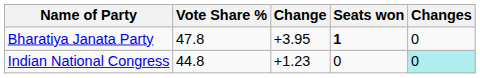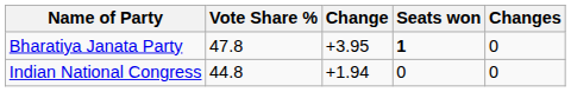 <table class="wikitable sortable">
 <tr>
 <th>Name of Party</th>
 <th>Vote Share %</th>
 <th>Change</th>
 <th>Seats won</th>
 <th>Changes</th>
 </tr>
 <tr>
 <td><a href='#'>Bharatiya Janata Party</a></td>
 <td>47.8</td>
 <td>+3.95</td>
 <td><strong>1</strong></td>
 <td>0</td>
 </tr>
 <tr>
 <td><a href='#'>Indian National Congress</a></td>
 <td>44.8</td>
-<td>+1.23</td>
+<td>+1.94</td>
 <td>0</td>
-<td style="background: paleturquoise;">0</td>
+<td>0</td>
 </tr>
 </table>
